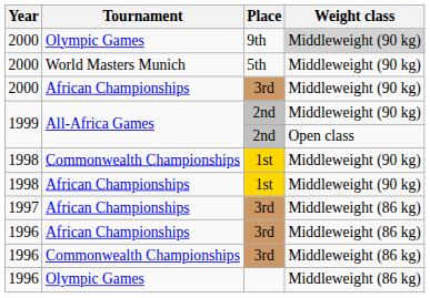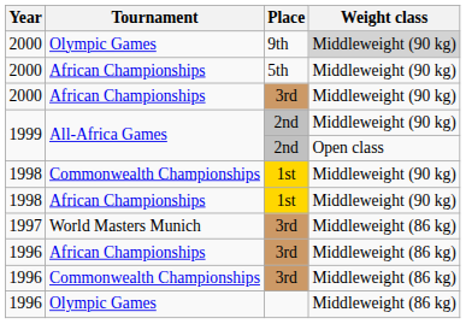 <table class=wikitable>
 <tr>
 <th>Year</th>
 <th>Tournament</th>
 <th>Place</th>
 <th>Weight class</th>
 </tr>
 <tr>
 <td>2000</td>
 <td><a href='#'>Olympic Games</a></td>
 <td>9th</td>
 <td style="background: lightgrey;">Middleweight (90 kg)</td>
 </tr>
 <tr>
 <td>2000</td>
-<td>World Masters Munich</td>
+<td><a href='#'>African Championships</a></td>
 <td>5th</td>
 <td>Middleweight (90 kg)</td>
 </tr>
 <tr>
 <td>2000</td>
 <td><a href='#'>African Championships</a></td>
 <td bgcolor="cc9966" align="center">3rd</td>
 <td>Middleweight (90 kg)</td>
 </tr>
 <tr>
 <td rowspan=2>1999</td>
 <td rowspan=2><a href='#'>All-Africa Games</a></td>
 <td bgcolor="silver" align="center">2nd</td>
 <td>Middleweight (90 kg)</td>
 </tr>
 <tr>
 <td bgcolor="silver" align="center">2nd</td>
 <td>Open class</td>
 </tr>
 <tr>
 <td>1998</td>
 <td><a href='#'>Commonwealth Championships</a></td>
 <td bgcolor="gold" align="center">1st</td>
 <td>Middleweight (90 kg)</td>
 </tr>
 <tr>
 <td>1998</td>
 <td><a href='#'>African Championships</a></td>
 <td bgcolor="gold" align="center">1st</td>
 <td>Middleweight (90 kg)</td>
 </tr>
 <tr>
 <td>1997</td>
-<td><a href='#'>African Championships</a></td>
+<td>World Masters Munich</td>
 <td bgcolor="cc9966" align="center">3rd</td>
 <td>Middleweight (86 kg)</td>
 </tr>
 <tr>
 <td>1996</td>
 <td><a href='#'>African Championships</a></td>
 <td bgcolor="cc9966" align="center">3rd</td>
 <td>Middleweight (86 kg)</td>
 </tr>
 <tr>
 <td>1996</td>
 <td><a href='#'>Commonwealth Championships</a></td>
 <td bgcolor="cc9966" align="center">3rd</td>
 <td>Middleweight (86 kg)</td>
 </tr>
 <tr>
 <td>1996</td>
 <td><a href='#'>Olympic Games</a></td>
 <td></td>
 <td>Middleweight (86 kg)</td>
 </tr>
 </table>
